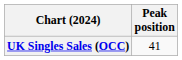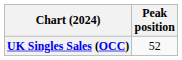 <table class="wikitable plainrowheaders" style="text-align:center">
 <tr>
 <th scope="col">Chart (2024)</th>
 <th scope="col">Peak<br>position</th>
 </tr>
 <tr>
 <th scope="row"><a href='#'>UK Singles Sales</a> (<a href='#'>OCC</a>)</th>
-<td>41</td>
+<td>52</td>
 </tr>
 </table>
